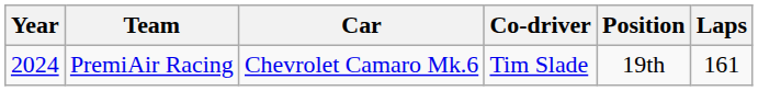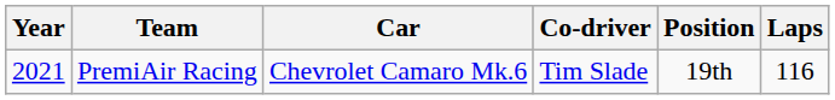 <table class="wikitable" style="font-size: 90%;">
 <tr>
 <th>Year</th>
 <th>Team</th>
 <th>Car</th>
 <th>Co-driver</th>
 <th>Position</th>
 <th>Laps</th>
 </tr>
 <tr>
-<td><a href='#'>2024</a></td>
+<td><a href='#'>2021</a></td>
 <td nowrap><a href='#'>PremiAir Racing</a></td>
 <td nowrap><a href='#'>Chevrolet Camaro Mk.6</a></td>
 <td nowrap> <a href='#'>Tim Slade</a></td>
 <td align="center">19th</td>
-<td align="center">161</td>
+<td align="center">116</td>
 </tr>
 </table>
